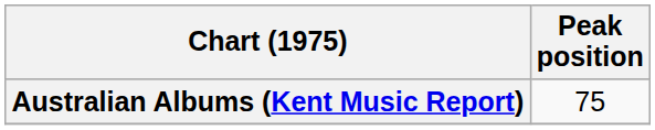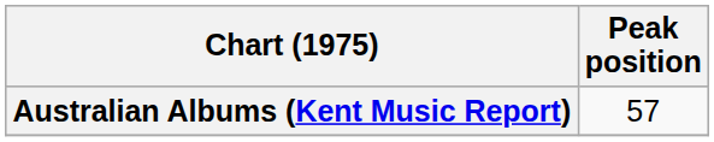 <table class="wikitable sortable plainrowheaders">
 <tr>
 <th>Chart (1975)</th>
 <th>Peak<br>position</th>
 </tr>
 <tr>
 <th scope="row">Australian Albums (<a href='#'>Kent Music Report</a>)</th>
-<td align="center">75</td>
+<td align="center">57</td>
 </tr>
 <tr>
 </tr>
 </table>
